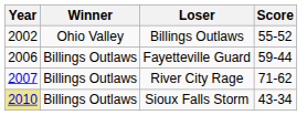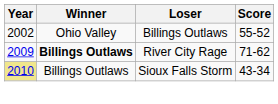 <table class="wikitable" style="font-size: 100%; text-align:center;">
 <tr>
 <th>Year</th>
 <th>Winner</th>
 <th>Loser</th>
 <th>Score</th>
 </tr>
 <tr>
 <td>2002</td>
 <td Ohio Valley Greyhounds>Ohio Valley</td>
 <td>Billings Outlaws</td>
 <td>55-52</td>
 </tr>
 <tr>
-<td>2006</td>
-<td>Billings Outlaws</td>
-<td>Fayetteville Guard</td>
-<td>59-44</td>
-</tr>
-<tr>
-<td><a href='#'>2007</a></td>
-<td>Billings Outlaws</td>
+<td><a href='#'>2009</a></td>
+<td><strong>Billings Outlaws</strong></td>
 <td>River City Rage</td>
 <td>71-62</td>
 </tr>
 <tr>
 <td style="background: khaki;"><a href='#'>2010</a></td>
 <td>Billings Outlaws</td>
 <td>Sioux Falls Storm</td>
 <td>43-34</td>
 </tr>
 </table>
